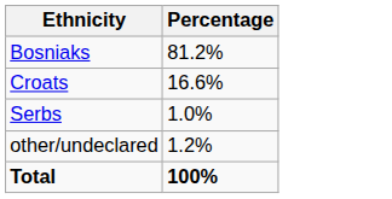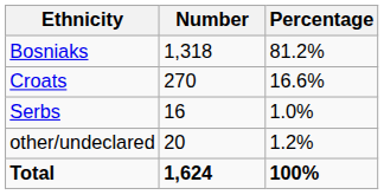 <table class="wikitable">
 <tr>
 <th width="100px">Ethnicity</th>
+<th width="80px">Number</th>
 <th width="80px">Percentage</th>
 </tr>
 <tr>
 <td><a href='#'>Bosniaks</a></td>
+<td>1,318</td>
 <td>81.2%</td>
 </tr>
 <tr>
 <td><a href='#'>Croats</a></td>
+<td>270</td>
 <td>16.6%</td>
 </tr>
 <tr>
 <td><a href='#'>Serbs</a></td>
+<td>16</td>
 <td>1.0%</td>
 </tr>
 <tr>
 <td>other/undeclared</td>
+<td>20</td>
 <td>1.2%</td>
 </tr>
 <tr>
 <td><strong>Total</strong></td>
+<td><strong>1,624</strong></td>
 <td><strong>100%</strong></td>
 </tr>
 </table>
